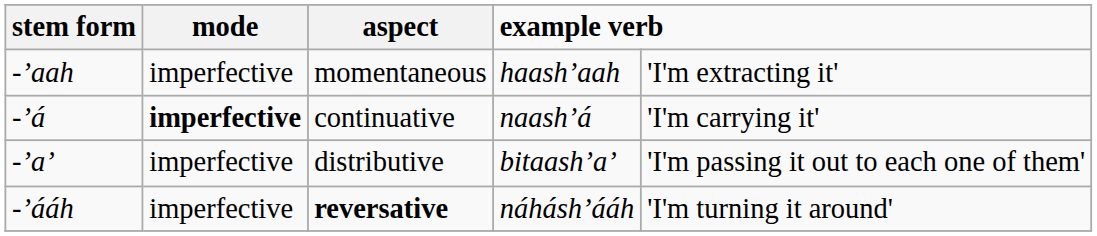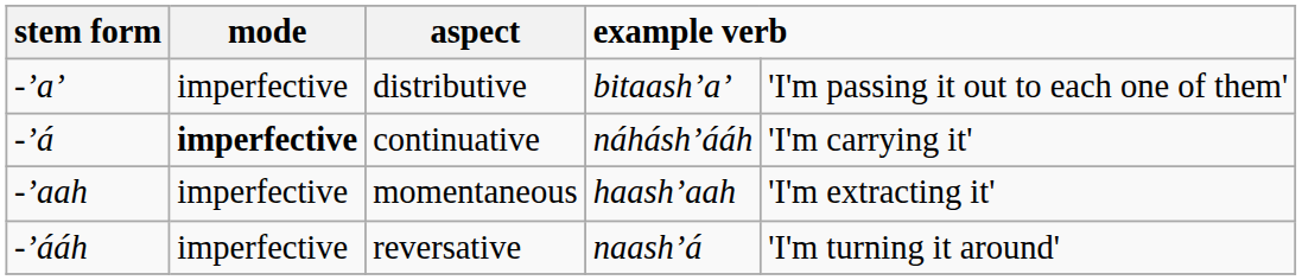 <table class="wikitable" style="margin-left:1em">
 <tr>
 <th>stem form</th>
 <th>mode</th>
 <th>aspect</th>
 <td colspan="2"><strong>example verb</strong></td>
+</tr>
+<tr>
+<td><em>-’a’</em></td>
+<td>imperfective</td>
+<td>distributive</td>
+<td><em>bitaash’a’</em></td>
+<td>'I'm passing it out to each one of them'</td>
+</tr>
+<tr>
+<td><em>-’á</em></td>
+<td><strong>imperfective</strong></td>
+<td>continuative</td>
+<td><em>náhásh’ááh</em></td>
+<td>'I'm carrying it'</td>
 </tr>
 <tr>
 <td><em>-’aah</em></td>
 <td>imperfective</td>
 <td>momentaneous</td>
 <td><em>haash’aah</em></td>
 <td>'I'm extracting it'</td>
 </tr>
 <tr>
-<td><em>-’á</em></td>
-<td><strong>imperfective</strong></td>
-<td>continuative</td>
-<td><em>naash’á</em></td>
-<td>'I'm carrying it'</td>
-</tr>
-<tr>
-<td><em>-’a’</em></td>
-<td>imperfective</td>
-<td>distributive</td>
-<td><em>bitaash’a’</em></td>
-<td>'I'm passing it out to each one of them'</td>
-</tr>
-<tr>
 <td><em>-’ááh</em></td>
 <td>imperfective</td>
-<td><strong>reversative</strong></td>
-<td><em>náhásh’ááh</em></td>
+<td>reversative</td>
+<td><em>naash’á</em></td>
 <td>'I'm turning it around'</td>
 </tr>
 </table>
